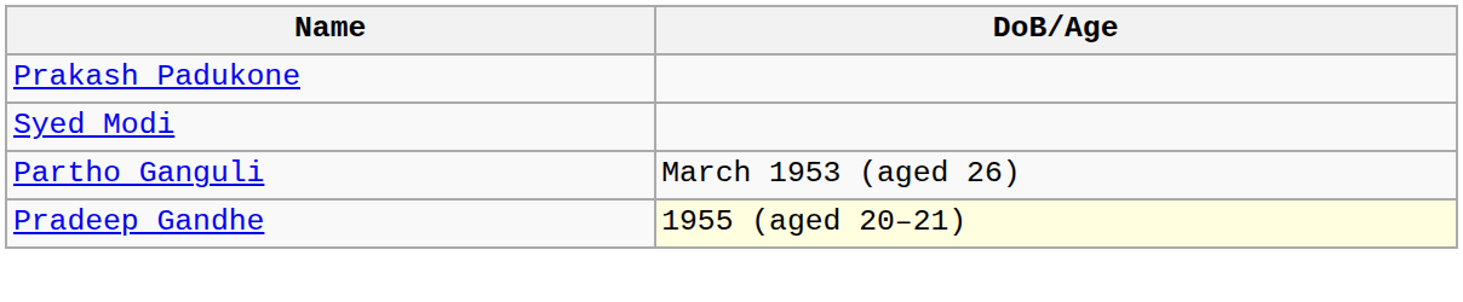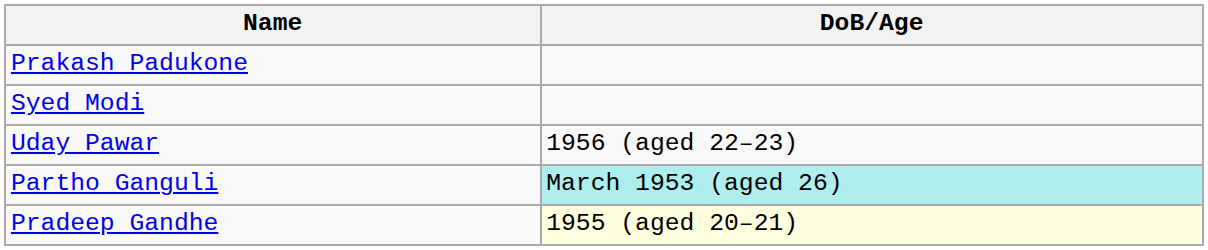 <table class="wikitable" style="width:600px; font-size:95%;">
 <tr>
 <th align="left">Name</th>
 <th align="left">DoB/Age</th>
 </tr>
 <tr>
 <td align="left"><a href='#'>Prakash Padukone</a></td>
 <td align="left"></td>
 </tr>
 <tr>
 <td align="left"><a href='#'>Syed Modi</a></td>
 <td align="left"></td>
 </tr>
 <tr>
+<td align="left"><a href='#'>Uday Pawar</a></td>
+<td align="left">1956 (aged 22–23)</td>
+</tr>
+<tr>
 <td align="left"><a href='#'>Partho Ganguli</a></td>
-<td align="left">March 1953 (aged 26)</td>
+<td align="left" style="background: paleturquoise;">March 1953 (aged 26)</td>
 </tr>
 <tr>
 <td align="left"><a href='#'>Pradeep Gandhe</a></td>
 <td align="left" style="background: lightyellow;">1955 (aged 20–21)</td>
 </tr>
 </table>
